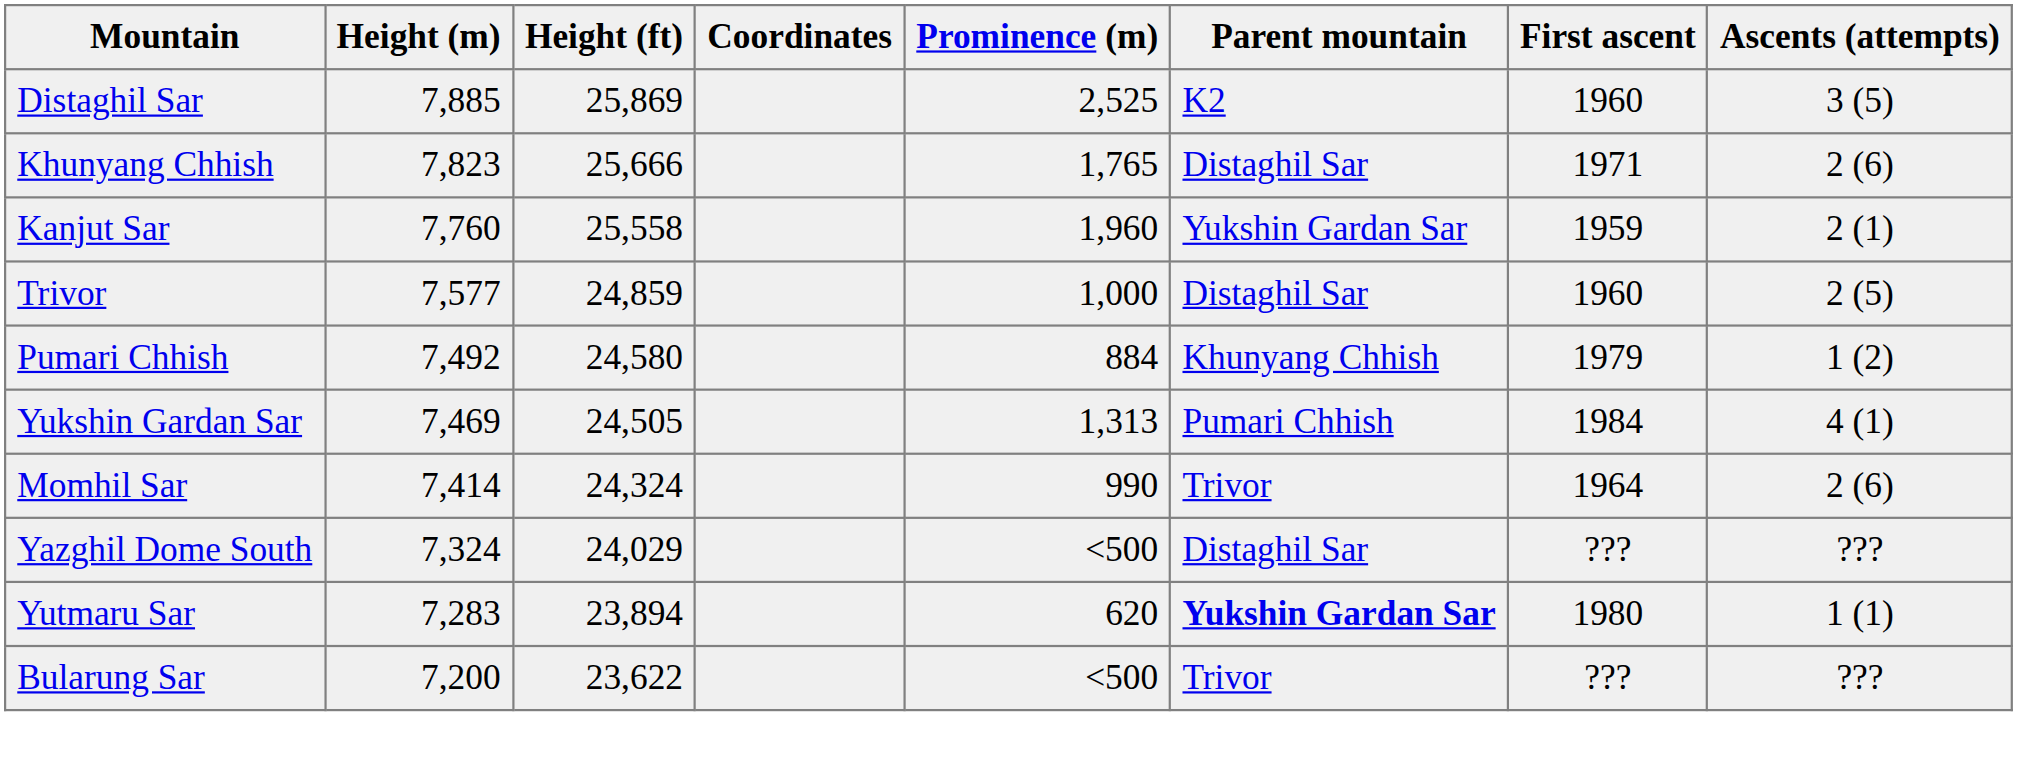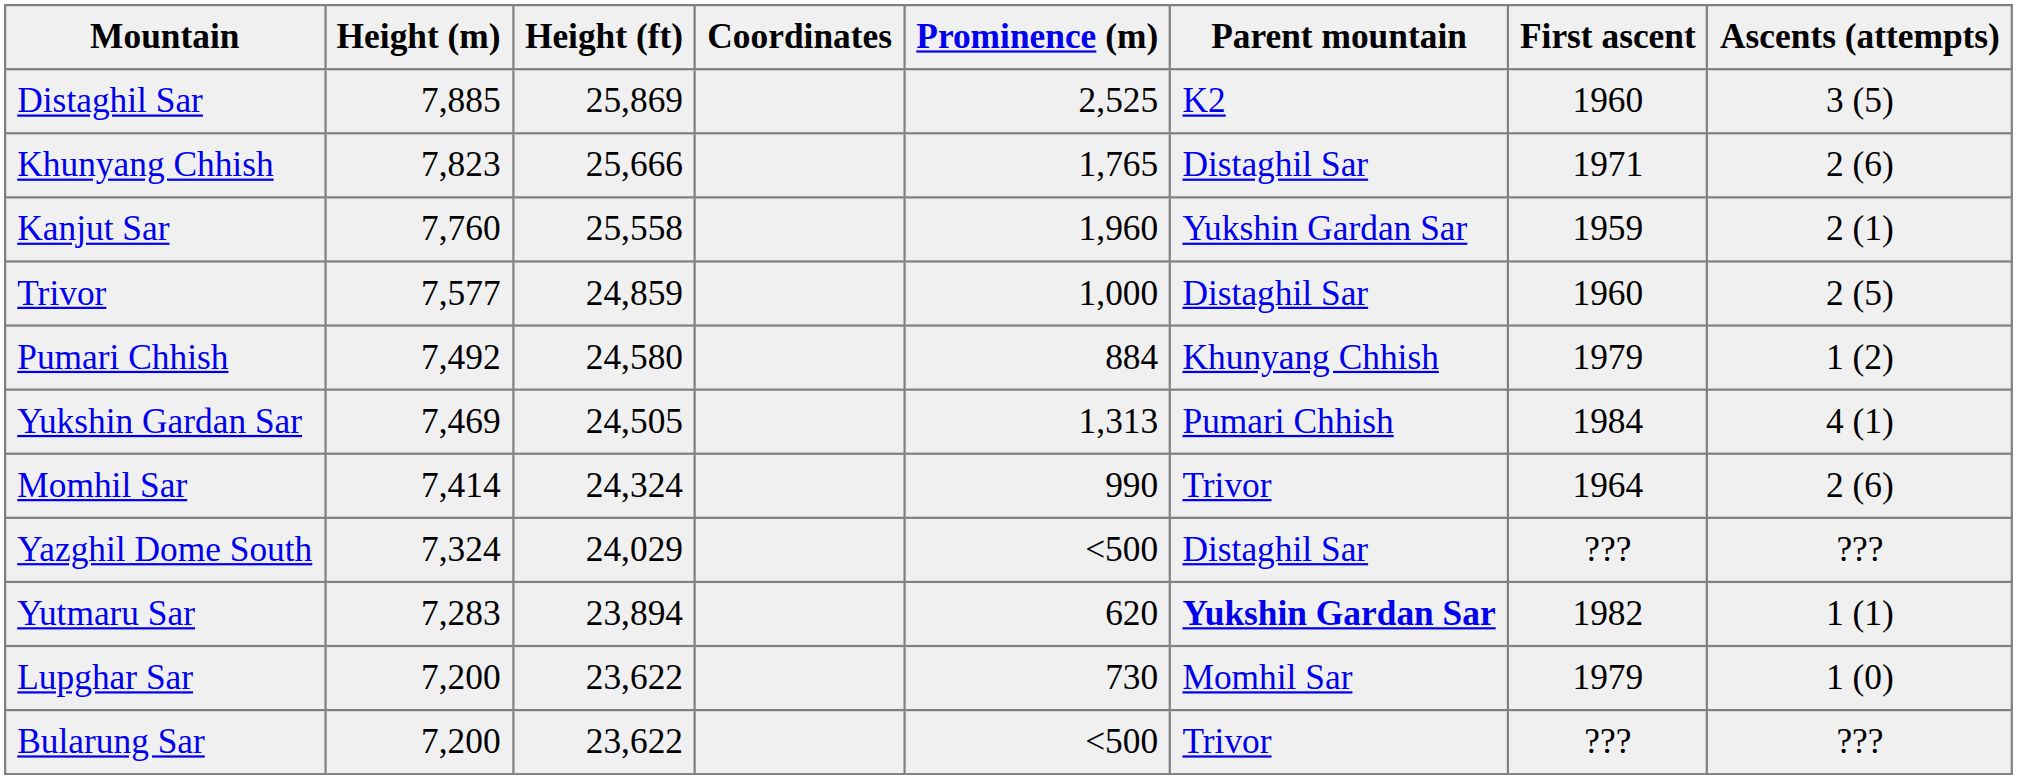 <table border=1 cellspacing=0 cellpadding=5 style="border-collapse: collapse; background:#f0f0f0;">
 <tr>
 <th>Mountain</th>
 <th>Height (m)</th>
 <th>Height (ft)</th>
 <th>Coordinates</th>
 <th><a href='#'>Prominence</a> (m)</th>
 <th>Parent mountain</th>
 <th>First ascent</th>
 <th>Ascents (attempts) </th>
 </tr>
 <tr>
 <td><a href='#'>Distaghil Sar</a></td>
 <td align=right>7,885</td>
 <td align=right>25,869</td>
 <td></td>
 <td align=right>2,525</td>
 <td><a href='#'>K2</a></td>
 <td align=middle>1960</td>
 <td align=middle>3 (5)</td>
 </tr>
 <tr>
 <td><a href='#'>Khunyang Chhish</a></td>
 <td align=right>7,823</td>
 <td align=right>25,666</td>
 <td></td>
 <td align=right>1,765</td>
 <td><a href='#'>Distaghil Sar</a></td>
 <td align=middle>1971</td>
 <td align=middle>2 (6)</td>
 </tr>
 <tr>
 <td><a href='#'>Kanjut Sar</a></td>
 <td align=right>7,760</td>
 <td align=right>25,558</td>
 <td></td>
 <td align=right>1,960</td>
 <td><a href='#'>Yukshin Gardan Sar</a></td>
 <td align=middle>1959</td>
 <td align=middle>2 (1)</td>
 </tr>
 <tr>
 <td><a href='#'>Trivor</a></td>
 <td align=right>7,577</td>
 <td align=right>24,859</td>
 <td></td>
 <td align=right>1,000</td>
 <td><a href='#'>Distaghil Sar</a></td>
 <td align=middle>1960</td>
 <td align=middle>2 (5)</td>
 </tr>
 <tr>
 <td><a href='#'>Pumari Chhish</a></td>
 <td align=right>7,492</td>
 <td align=right>24,580</td>
 <td></td>
 <td align=right>884</td>
 <td><a href='#'>Khunyang Chhish</a></td>
 <td align=middle>1979</td>
 <td align=middle>1 (2)</td>
 </tr>
 <tr>
 <td><a href='#'>Yukshin Gardan Sar</a></td>
 <td align=right>7,469</td>
 <td align=right>24,505</td>
 <td></td>
 <td align=right>1,313</td>
 <td><a href='#'>Pumari Chhish</a></td>
 <td align=middle>1984</td>
 <td align=middle>4 (1)</td>
 </tr>
 <tr>
 <td><a href='#'>Momhil Sar</a></td>
 <td align=right>7,414</td>
 <td align=right>24,324</td>
 <td></td>
 <td align=right>990</td>
 <td><a href='#'>Trivor</a></td>
 <td align=middle>1964</td>
 <td align=middle>2 (6)</td>
 </tr>
 <tr>
 <td><a href='#'>Yazghil Dome South</a></td>
 <td align=right>7,324</td>
 <td align=right>24,029</td>
 <td></td>
 <td align=right><500</td>
 <td><a href='#'>Distaghil Sar</a></td>
 <td align=middle>???</td>
 <td align=middle>???</td>
 </tr>
 <tr>
 <td><a href='#'>Yutmaru Sar</a></td>
 <td align=right>7,283</td>
 <td align=right>23,894</td>
 <td></td>
 <td align=right>620</td>
 <td><strong><a href='#'>Yukshin Gardan Sar</a></strong></td>
-<td align=middle>1980</td>
+<td align=middle>1982</td>
 <td align=middle>1 (1)</td>
+</tr>
+<tr>
+<td><a href='#'>Lupghar Sar</a></td>
+<td align=right>7,200</td>
+<td align=right>23,622</td>
+<td></td>
+<td align=right>730</td>
+<td><a href='#'>Momhil Sar</a></td>
+<td align=middle>1979</td>
+<td align=middle>1 (0)</td>
 </tr>
 <tr>
 <td><a href='#'>Bularung Sar</a></td>
 <td align=right>7,200</td>
 <td align=right>23,622</td>
 <td></td>
 <td align=right><500</td>
 <td><a href='#'>Trivor</a></td>
 <td align=middle>???</td>
 <td align=middle>???</td>
 </tr>
 </table>
